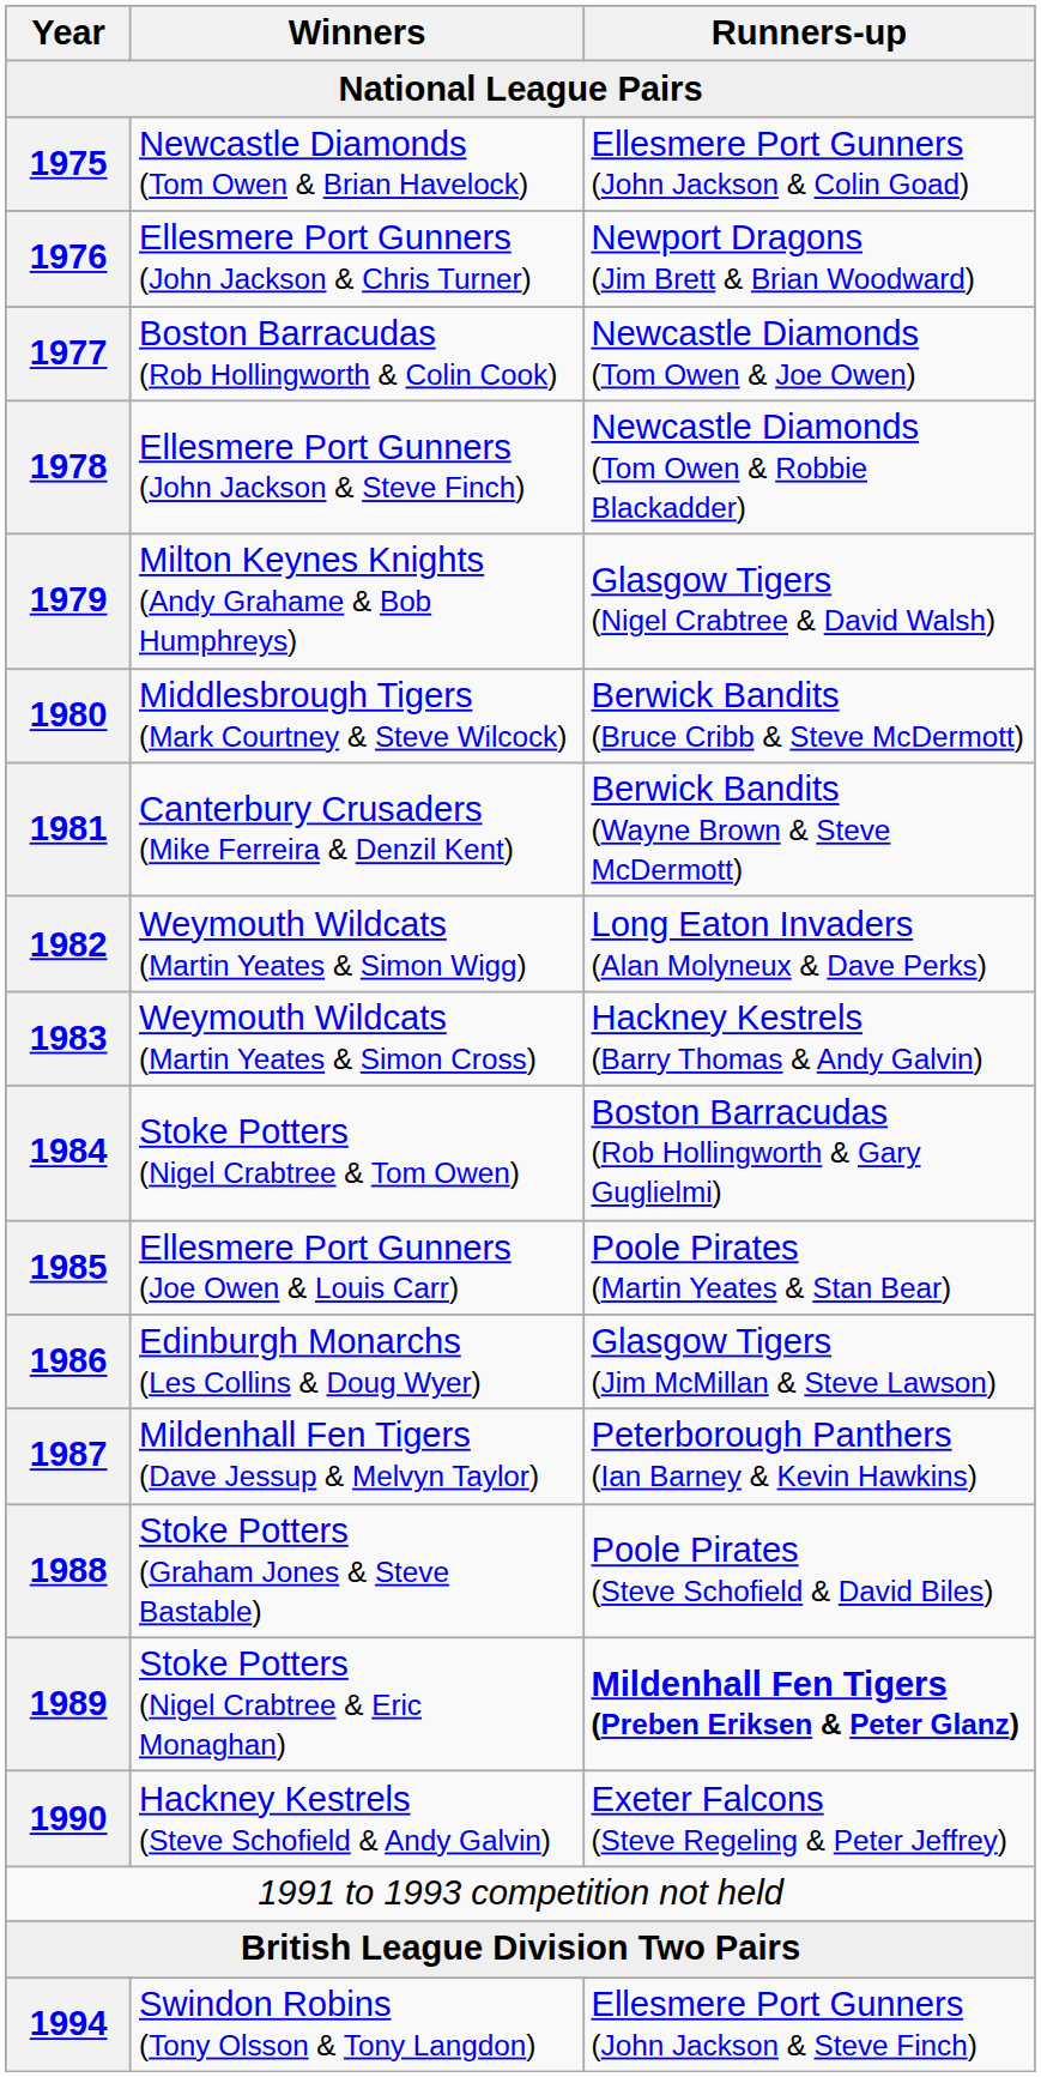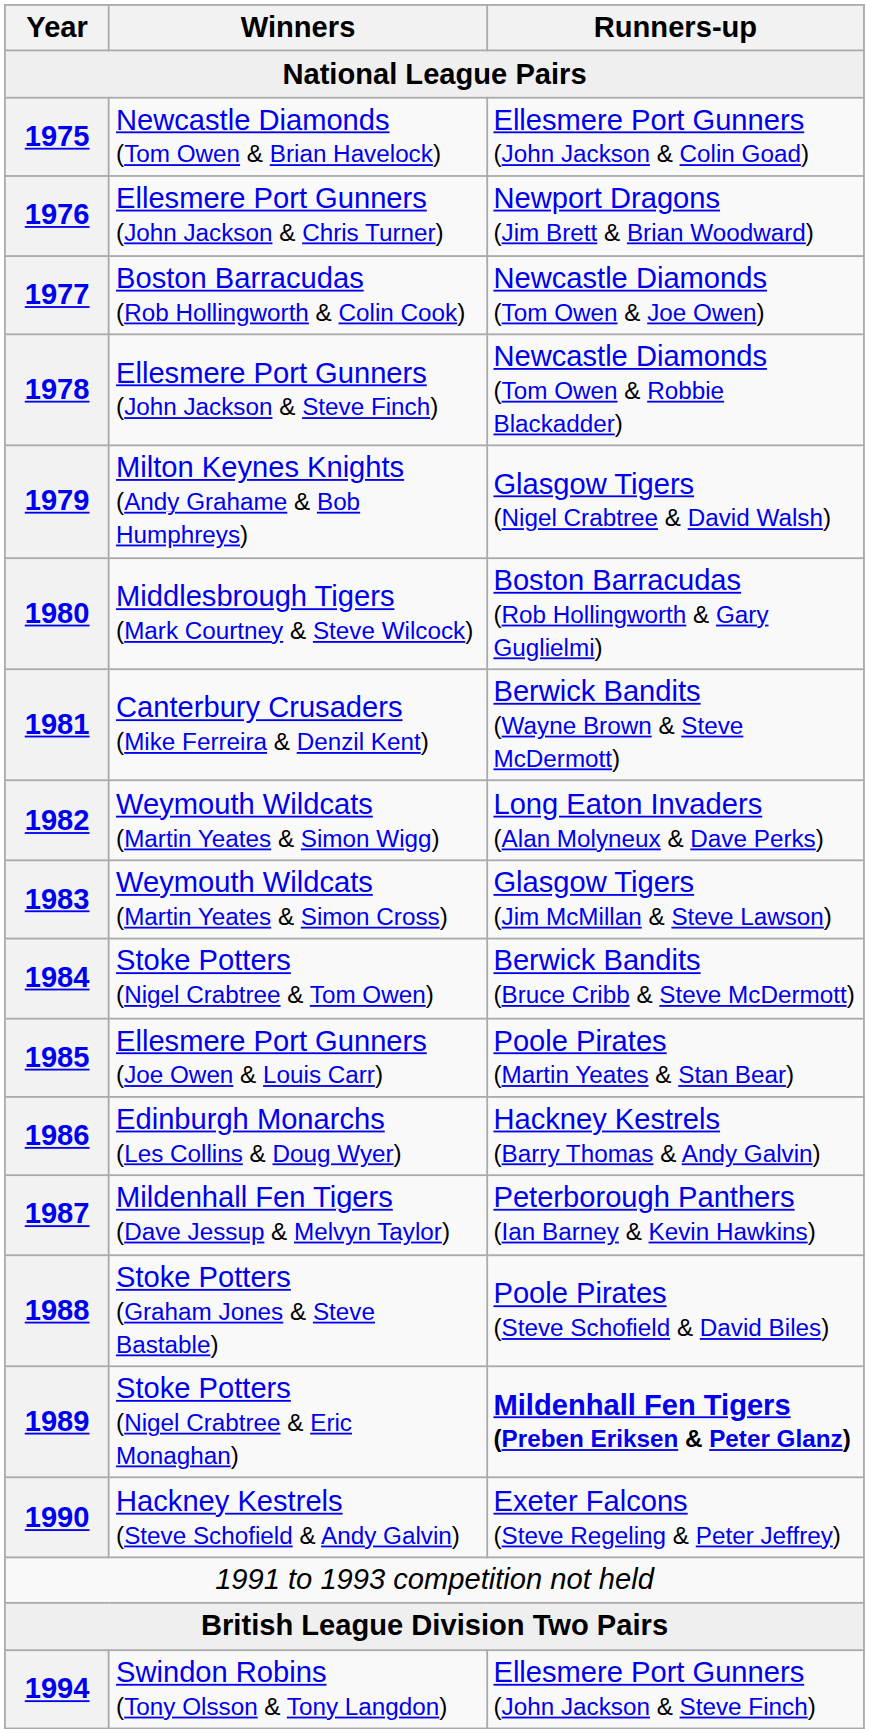 <table class="wikitable">
 <tr>
 <th width=50px>Year</th>
 <th width=200px>Winners</th>
 <th width=200px>Runners-up</th>
 </tr>
 <tr>
 <td bgcolor="#efefef"  colspan=4 align=center><strong>National League Pairs</strong></td>
 </tr>
 <tr>
 <th><a href='#'>1975</a></th>
 <td><a href='#'>Newcastle Diamonds</a><br><small>(<a href='#'>Tom Owen</a> & <a href='#'>Brian Havelock</a>)</small></td>
 <td><a href='#'>Ellesmere Port Gunners</a><br><small>(<a href='#'>John Jackson</a> & <a href='#'>Colin Goad</a>)</small></td>
 </tr>
 <tr>
 <th><a href='#'>1976</a></th>
 <td><a href='#'>Ellesmere Port Gunners</a><br><small>(<a href='#'>John Jackson</a> & <a href='#'>Chris Turner</a>)</small></td>
 <td><a href='#'>Newport Dragons</a><br><small>(<a href='#'>Jim Brett</a> & <a href='#'>Brian Woodward</a>)</small></td>
 </tr>
 <tr>
 <th><a href='#'>1977</a></th>
 <td><a href='#'>Boston Barracudas</a><br><small>(<a href='#'>Rob Hollingworth</a> & <a href='#'>Colin Cook</a>)</small></td>
 <td><a href='#'>Newcastle Diamonds</a><br><small>(<a href='#'>Tom Owen</a> & <a href='#'>Joe Owen</a>)</small></td>
 </tr>
 <tr>
 <th><a href='#'>1978</a></th>
 <td><a href='#'>Ellesmere Port Gunners</a><br><small>(<a href='#'>John Jackson</a> & <a href='#'>Steve Finch</a>)</small></td>
 <td><a href='#'>Newcastle Diamonds</a><br><small>(<a href='#'>Tom Owen</a> & <a href='#'>Robbie Blackadder</a>)</small></td>
 </tr>
 <tr>
 <th><a href='#'>1979</a></th>
 <td><a href='#'>Milton Keynes Knights</a><br><small>(<a href='#'>Andy Grahame</a> & <a href='#'>Bob Humphreys</a>)</small></td>
 <td><a href='#'>Glasgow Tigers</a><br><small>(<a href='#'>Nigel Crabtree</a> & <a href='#'>David Walsh</a>)</small></td>
 </tr>
 <tr>
 <th><a href='#'>1980</a></th>
 <td><a href='#'>Middlesbrough Tigers</a><br><small>(<a href='#'>Mark Courtney</a> & <a href='#'>Steve Wilcock</a>)</small></td>
-<td><a href='#'>Berwick Bandits</a><br><small>(<a href='#'>Bruce Cribb</a> & <a href='#'>Steve McDermott</a>)</small></td>
+<td><a href='#'>Boston Barracudas</a><br><small>(<a href='#'>Rob Hollingworth</a> & <a href='#'>Gary Guglielmi</a>)</small></td>
 </tr>
 <tr>
 <th><a href='#'>1981</a></th>
 <td><a href='#'>Canterbury Crusaders</a><br><small>(<a href='#'>Mike Ferreira</a> & <a href='#'>Denzil Kent</a>)</small></td>
 <td><a href='#'>Berwick Bandits</a><br><small>(<a href='#'>Wayne Brown</a> & <a href='#'>Steve McDermott</a>)</small></td>
 </tr>
 <tr>
 <th><a href='#'>1982</a></th>
 <td><a href='#'>Weymouth Wildcats</a><br><small>(<a href='#'>Martin Yeates</a> & <a href='#'>Simon Wigg</a>)</small></td>
 <td><a href='#'>Long Eaton Invaders</a><br><small>(<a href='#'>Alan Molyneux</a> & <a href='#'>Dave Perks</a>)</small></td>
 </tr>
 <tr>
 <th><a href='#'>1983</a></th>
 <td><a href='#'>Weymouth Wildcats</a><br><small>(<a href='#'>Martin Yeates</a> & <a href='#'>Simon Cross</a>)</small></td>
-<td><a href='#'>Hackney Kestrels</a><br><small>(<a href='#'>Barry Thomas</a> & <a href='#'>Andy Galvin</a>)</small></td>
+<td><a href='#'>Glasgow Tigers</a><br><small>(<a href='#'>Jim McMillan</a> & <a href='#'>Steve Lawson</a>)</small></td>
 </tr>
 <tr>
 <th><a href='#'>1984</a></th>
 <td><a href='#'>Stoke Potters</a><br><small>(<a href='#'>Nigel Crabtree</a> & <a href='#'>Tom Owen</a>)</small></td>
-<td><a href='#'>Boston Barracudas</a><br><small>(<a href='#'>Rob Hollingworth</a> & <a href='#'>Gary Guglielmi</a>)</small></td>
+<td><a href='#'>Berwick Bandits</a><br><small>(<a href='#'>Bruce Cribb</a> & <a href='#'>Steve McDermott</a>)</small></td>
 </tr>
 <tr>
 <th><a href='#'>1985</a></th>
 <td><a href='#'>Ellesmere Port Gunners</a><br><small>(<a href='#'>Joe Owen</a> & <a href='#'>Louis Carr</a>)</small></td>
 <td><a href='#'>Poole Pirates</a><br><small>(<a href='#'>Martin Yeates</a> & <a href='#'>Stan Bear</a>)</small></td>
 </tr>
 <tr>
 <th><a href='#'>1986</a></th>
 <td><a href='#'>Edinburgh Monarchs</a><br><small>(<a href='#'>Les Collins</a> & <a href='#'>Doug Wyer</a>)</small></td>
-<td><a href='#'>Glasgow Tigers</a><br><small>(<a href='#'>Jim McMillan</a> & <a href='#'>Steve Lawson</a>)</small></td>
+<td><a href='#'>Hackney Kestrels</a><br><small>(<a href='#'>Barry Thomas</a> & <a href='#'>Andy Galvin</a>)</small></td>
 </tr>
 <tr>
 <th><a href='#'>1987</a></th>
 <td><a href='#'>Mildenhall Fen Tigers</a><br><small>(<a href='#'>Dave Jessup</a> & <a href='#'>Melvyn Taylor</a>)</small></td>
 <td><a href='#'>Peterborough Panthers</a><br><small>(<a href='#'>Ian Barney</a> & <a href='#'>Kevin Hawkins</a>)</small></td>
 </tr>
 <tr>
 <th><a href='#'>1988</a></th>
 <td><a href='#'>Stoke Potters</a><br><small>(<a href='#'>Graham Jones</a> & <a href='#'>Steve Bastable</a>)</small></td>
 <td><a href='#'>Poole Pirates</a><br><small>(<a href='#'>Steve Schofield</a> & <a href='#'>David Biles</a>)</small></td>
 </tr>
 <tr>
 <th><a href='#'>1989</a></th>
 <td><a href='#'>Stoke Potters</a><br><small>(<a href='#'>Nigel Crabtree</a> & <a href='#'>Eric Monaghan</a>)</small></td>
 <td><strong><a href='#'>Mildenhall Fen Tigers</a><br><small>(<a href='#'>Preben Eriksen</a> & <a href='#'>Peter Glanz</a>)</small></strong></td>
 </tr>
 <tr>
 <th><a href='#'>1990</a></th>
 <td><a href='#'>Hackney Kestrels</a><br><small>(<a href='#'>Steve Schofield</a> & <a href='#'>Andy Galvin</a>)</small></td>
 <td><a href='#'>Exeter Falcons</a><br><small>(<a href='#'>Steve Regeling</a> & <a href='#'>Peter Jeffrey</a>)</small></td>
 </tr>
 <tr>
 <td colspan=3 align=center><em>1991 to 1993 competition not held</em></td>
 </tr>
 <tr>
 <td bgcolor="#efefef"  colspan=4 align=center><strong>British League Division Two Pairs</strong></td>
 </tr>
 <tr>
 <th><a href='#'>1994</a></th>
 <td><a href='#'>Swindon Robins</a><br><small>(<a href='#'>Tony Olsson</a> & <a href='#'>Tony Langdon</a>)</small></td>
 <td><a href='#'>Ellesmere Port Gunners</a><br><small>(<a href='#'>John Jackson</a> & <a href='#'>Steve Finch</a>)</small></td>
 </tr>
 </table>
